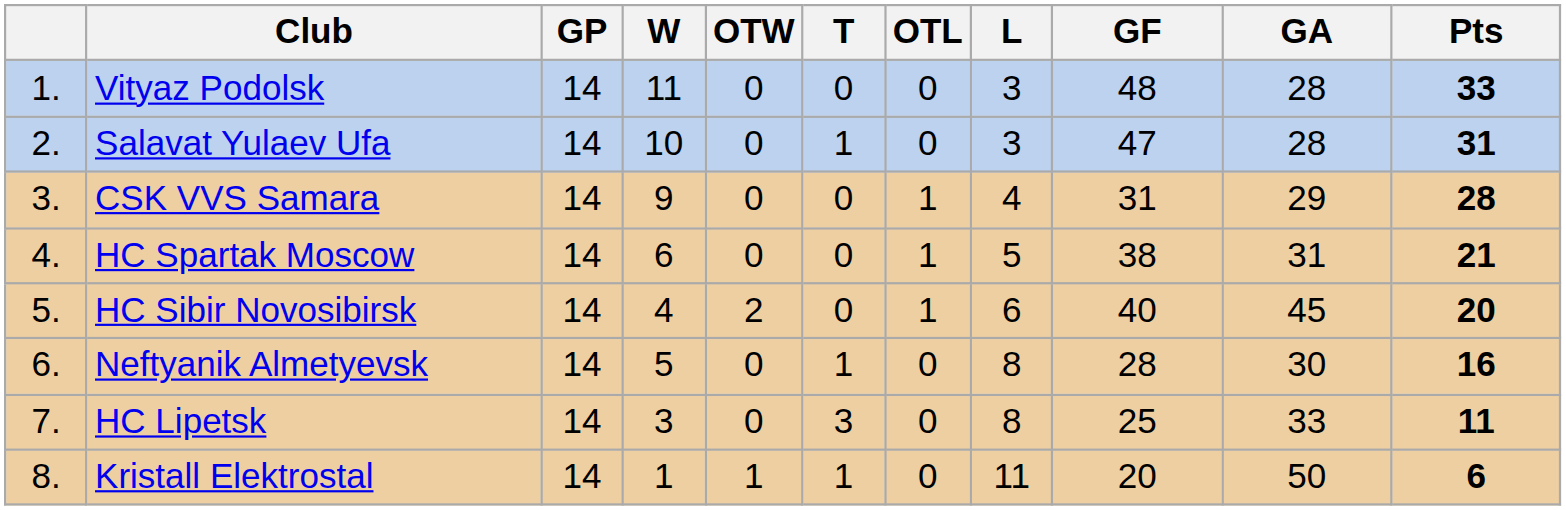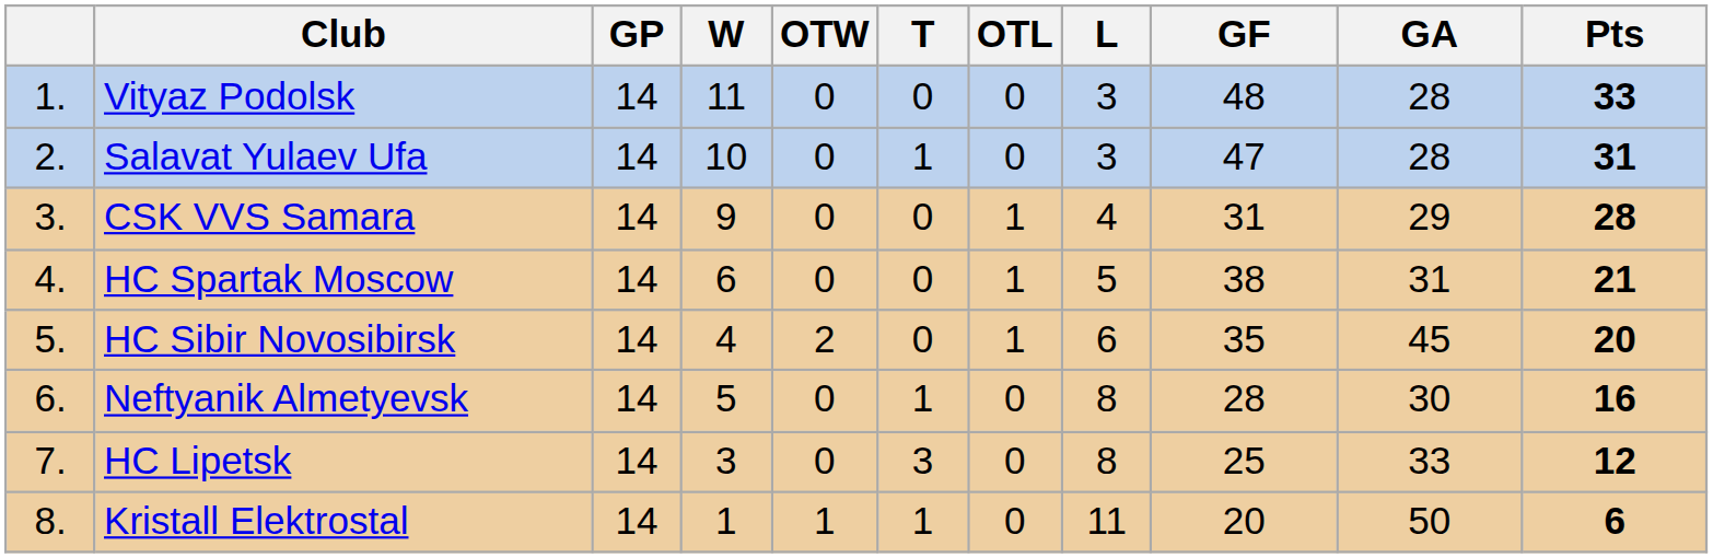 <table class="wikitable">
 <tr>
 <th width="30"></th>
 <th width="200">Club</th>
 <th width="30">GP</th>
 <th width="30">W</th>
 <th width="30">OTW</th>
 <th width="30">T</th>
 <th width="30">OTL</th>
 <th width="30">L</th>
 <th width="70">GF</th>
 <th width="70">GA</th>
 <th width="70">Pts</th>
 </tr>
 <tr bgcolor="#BCD2EE" align="center">
 <td>1.</td>
 <td align="left"><a href='#'>Vityaz Podolsk</a></td>
 <td>14</td>
 <td>11</td>
 <td>0</td>
 <td>0</td>
 <td>0</td>
 <td>3</td>
 <td>48</td>
 <td>28</td>
 <td><strong>33</strong></td>
 </tr>
 <tr bgcolor="#BCD2EE" align="center">
 <td>2.</td>
 <td align="left"><a href='#'>Salavat Yulaev Ufa</a></td>
 <td>14</td>
 <td>10</td>
 <td>0</td>
 <td>1</td>
 <td>0</td>
 <td>3</td>
 <td>47</td>
 <td>28</td>
 <td><strong>31</strong></td>
 </tr>
 <tr bgcolor="#EECFA1" align="center">
 <td>3.</td>
 <td align="left"><a href='#'>CSK VVS Samara</a></td>
 <td>14</td>
 <td>9</td>
 <td>0</td>
 <td>0</td>
 <td>1</td>
 <td>4</td>
 <td>31</td>
 <td>29</td>
 <td><strong>28</strong></td>
 </tr>
 <tr bgcolor="#EECFA1" align="center">
 <td>4.</td>
 <td align="left"><a href='#'>HC Spartak Moscow</a></td>
 <td>14</td>
 <td>6</td>
 <td>0</td>
 <td>0</td>
 <td>1</td>
 <td>5</td>
 <td>38</td>
 <td>31</td>
 <td><strong>21</strong></td>
 </tr>
 <tr bgcolor="#EECFA1" align="center">
 <td>5.</td>
 <td align="left"><a href='#'>HC Sibir Novosibirsk</a></td>
 <td>14</td>
 <td>4</td>
 <td>2</td>
 <td>0</td>
 <td>1</td>
 <td>6</td>
-<td>40</td>
+<td>35</td>
 <td>45</td>
 <td><strong>20</strong></td>
 </tr>
 <tr bgcolor="#EECFA1" align="center">
 <td>6.</td>
 <td align="left"><a href='#'>Neftyanik Almetyevsk</a></td>
 <td>14</td>
 <td>5</td>
 <td>0</td>
 <td>1</td>
 <td>0</td>
 <td>8</td>
 <td>28</td>
 <td>30</td>
 <td><strong>16</strong></td>
 </tr>
 <tr bgcolor="#EECFA1" align="center">
 <td>7.</td>
 <td align="left"><a href='#'>HC Lipetsk</a></td>
 <td>14</td>
 <td>3</td>
 <td>0</td>
 <td>3</td>
 <td>0</td>
 <td>8</td>
 <td>25</td>
 <td>33</td>
-<td><strong>11</strong></td>
+<td><strong>12</strong></td>
 </tr>
 <tr bgcolor="#EECFA1" align="center">
 <td>8.</td>
 <td align="left"><a href='#'>Kristall Elektrostal</a></td>
 <td>14</td>
 <td>1</td>
 <td>1</td>
 <td>1</td>
 <td>0</td>
 <td>11</td>
 <td>20</td>
 <td>50</td>
 <td><strong>6</strong></td>
 </tr>
 </table>
